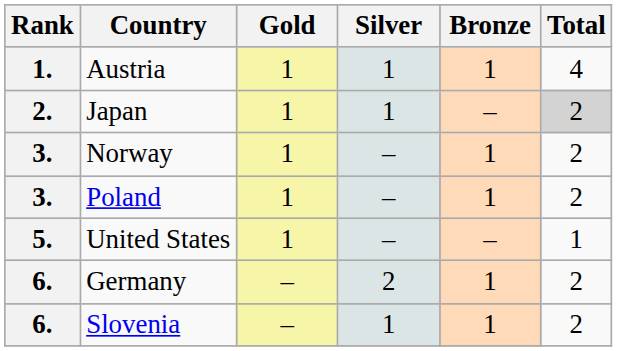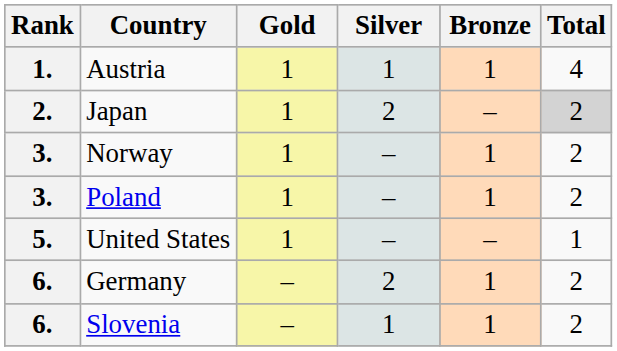 <table class="wikitable" style="border: 1px solid rgb(128, 128, 128); text-align: center; margin-bottom: 10px; width:600">
 <tr>
 <th>Rank</th>
 <th>Country</th>
 <th style="width:53px">Gold</th>
 <th style="width:53px">Silver</th>
 <th style="width:53px">Bronze</th>
 <th>Total</th>
 </tr>
 <tr valign="top">
 <th>1.</th>
 <td align="left">Austria</td>
 <td bgcolor="F7F6A8">1</td>
 <td bgcolor="DCE5E5">1</td>
 <td bgcolor="FFDAB9">1</td>
 <td>4</td>
 </tr>
 <tr valign="top">
 <th>2.</th>
 <td align="left">Japan</td>
 <td bgcolor="F7F6A8">1</td>
-<td bgcolor="DCE5E5">1</td>
+<td bgcolor="DCE5E5">2</td>
 <td bgcolor="FFDAB9">–</td>
 <td style="background: lightgrey;">2</td>
 </tr>
 <tr valign="top">
 <th>3.</th>
 <td align="left">Norway</td>
 <td bgcolor="F7F6A8">1</td>
 <td bgcolor="DCE5E5">–</td>
 <td bgcolor="FFDAB9">1</td>
 <td>2</td>
 </tr>
 <tr valign="top">
 <th>3.</th>
 <td align="left"><a href='#'>Poland</a></td>
 <td bgcolor="F7F6A8">1</td>
 <td bgcolor="DCE5E5">–</td>
 <td bgcolor="FFDAB9">1</td>
 <td>2</td>
 </tr>
 <tr valign="top">
 <th>5.</th>
 <td align="left">United States</td>
 <td bgcolor="F7F6A8">1</td>
 <td bgcolor="DCE5E5">–</td>
 <td bgcolor="FFDAB9">–</td>
 <td>1</td>
 </tr>
 <tr valign="top">
 <th>6.</th>
 <td align="left">Germany</td>
 <td bgcolor="F7F6A8">–</td>
 <td bgcolor="DCE5E5">2</td>
 <td bgcolor="FFDAB9">1</td>
 <td>2</td>
 </tr>
 <tr valign="top">
 <th>6.</th>
 <td align="left"><a href='#'>Slovenia</a></td>
 <td bgcolor="F7F6A8">–</td>
 <td bgcolor="DCE5E5">1</td>
 <td bgcolor="FFDAB9">1</td>
 <td>2</td>
 </tr>
 </table>
